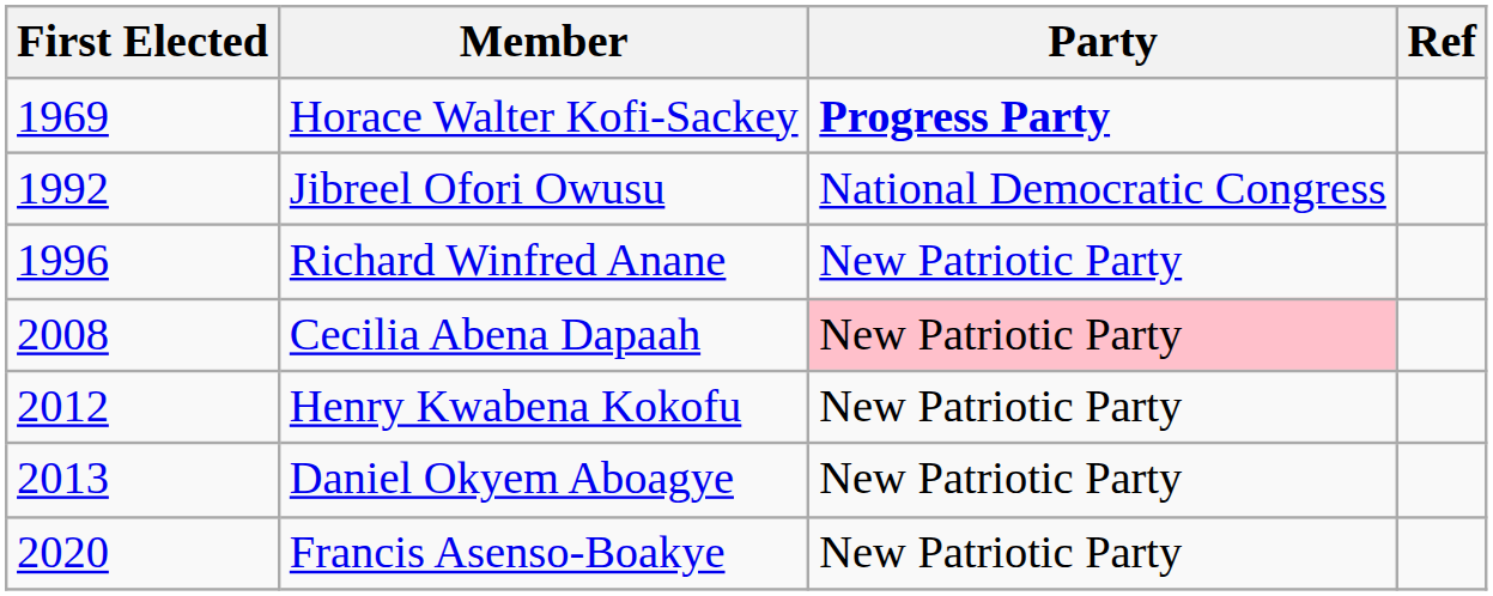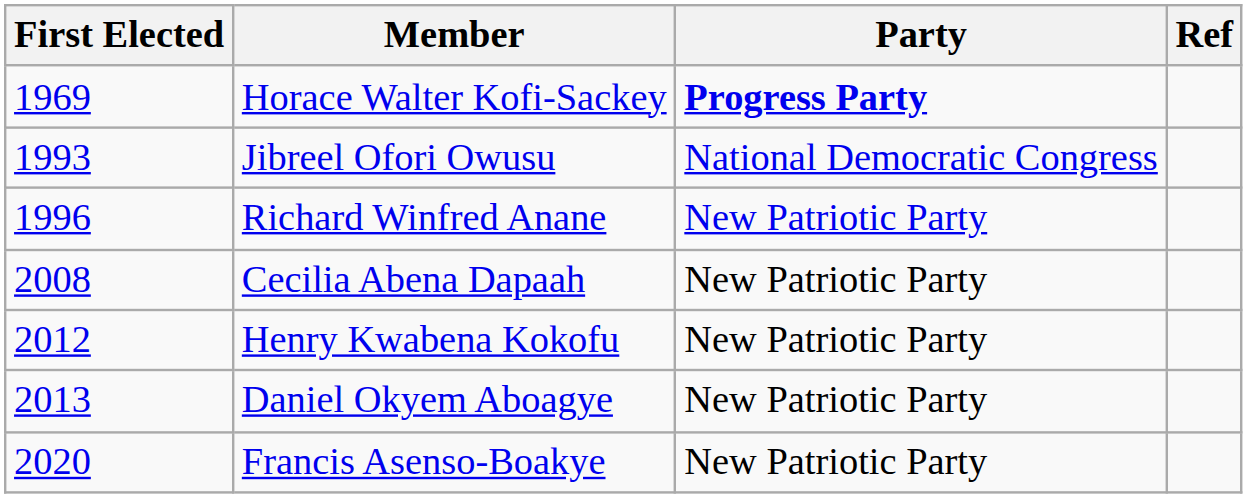 <table class="wikitable">
 <tr>
 <th>First Elected</th>
 <th>Member</th>
 <th>Party</th>
 <th>Ref</th>
 </tr>
 <tr>
 <td><a href='#'>1969</a></td>
 <td><a href='#'>Horace Walter Kofi-Sackey</a></td>
 <td><strong><a href='#'>Progress Party</a></strong></td>
 <td></td>
 </tr>
 <tr>
-<td><a href='#'>1992</a></td>
+<td><a href='#'>1993</a></td>
 <td><a href='#'>Jibreel Ofori Owusu</a></td>
 <td><a href='#'>National Democratic Congress</a></td>
 <td></td>
 </tr>
 <tr>
 <td><a href='#'>1996</a></td>
 <td><a href='#'>Richard Winfred Anane</a></td>
 <td><a href='#'>New Patriotic Party</a></td>
 <td></td>
 </tr>
 <tr>
 <td><a href='#'>2008</a></td>
 <td><a href='#'>Cecilia Abena Dapaah</a></td>
-<td style="background: pink;">New Patriotic Party</td>
+<td>New Patriotic Party</td>
 <td></td>
 </tr>
 <tr>
 <td><a href='#'>2012</a></td>
 <td><a href='#'>Henry Kwabena Kokofu</a></td>
 <td>New Patriotic Party</td>
 <td></td>
 </tr>
 <tr>
 <td><a href='#'>2013</a></td>
 <td><a href='#'>Daniel Okyem Aboagye</a></td>
 <td>New Patriotic Party</td>
 <td></td>
 </tr>
 <tr>
 <td><a href='#'>2020</a></td>
 <td><a href='#'>Francis Asenso-Boakye</a></td>
 <td>New Patriotic Party</td>
 <td></td>
 </tr>
 </table>
